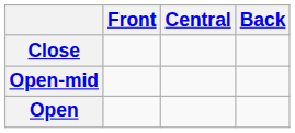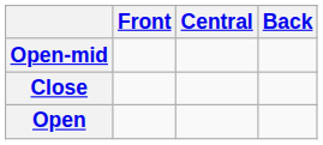 <table class="wikitable" style="text-align:center">
 <tr>
 <th></th>
 <th><a href='#'>Front</a></th>
 <th><a href='#'>Central</a></th>
 <th><a href='#'>Back</a></th>
 </tr>
 <tr>
-<th><a href='#'>Close</a></th>
+<th><a href='#'>Open-mid</a></th>
 <td></td>
 <td></td>
 <td></td>
 </tr>
 <tr>
-<th><a href='#'>Open-mid</a></th>
+<th><a href='#'>Close</a></th>
 <td></td>
 <td></td>
 <td></td>
 </tr>
 <tr>
 <th><a href='#'>Open</a></th>
 <td></td>
 <td></td>
 <td></td>
 </tr>
 </table>
